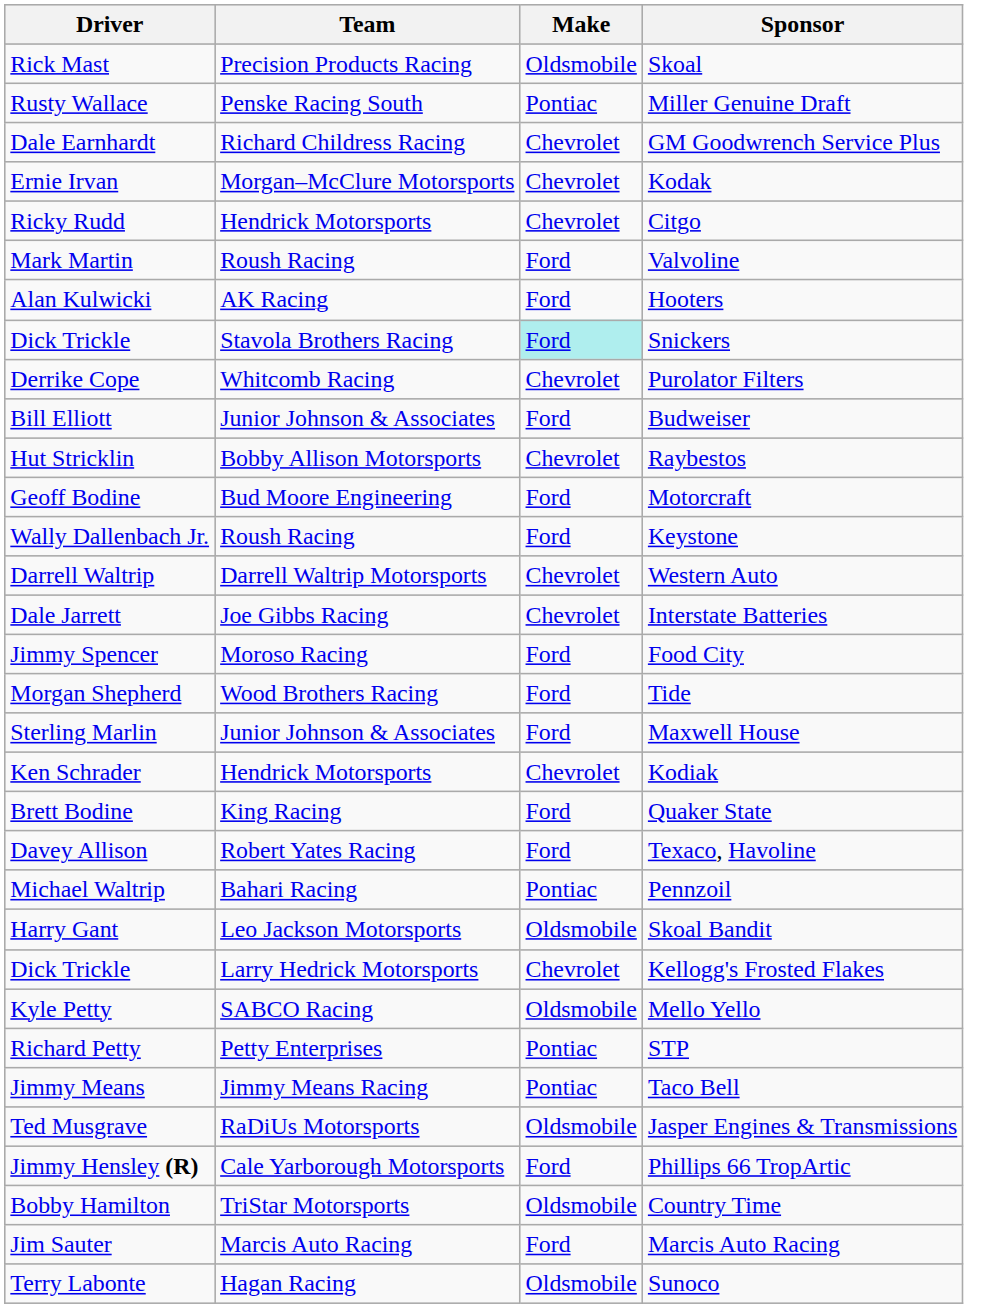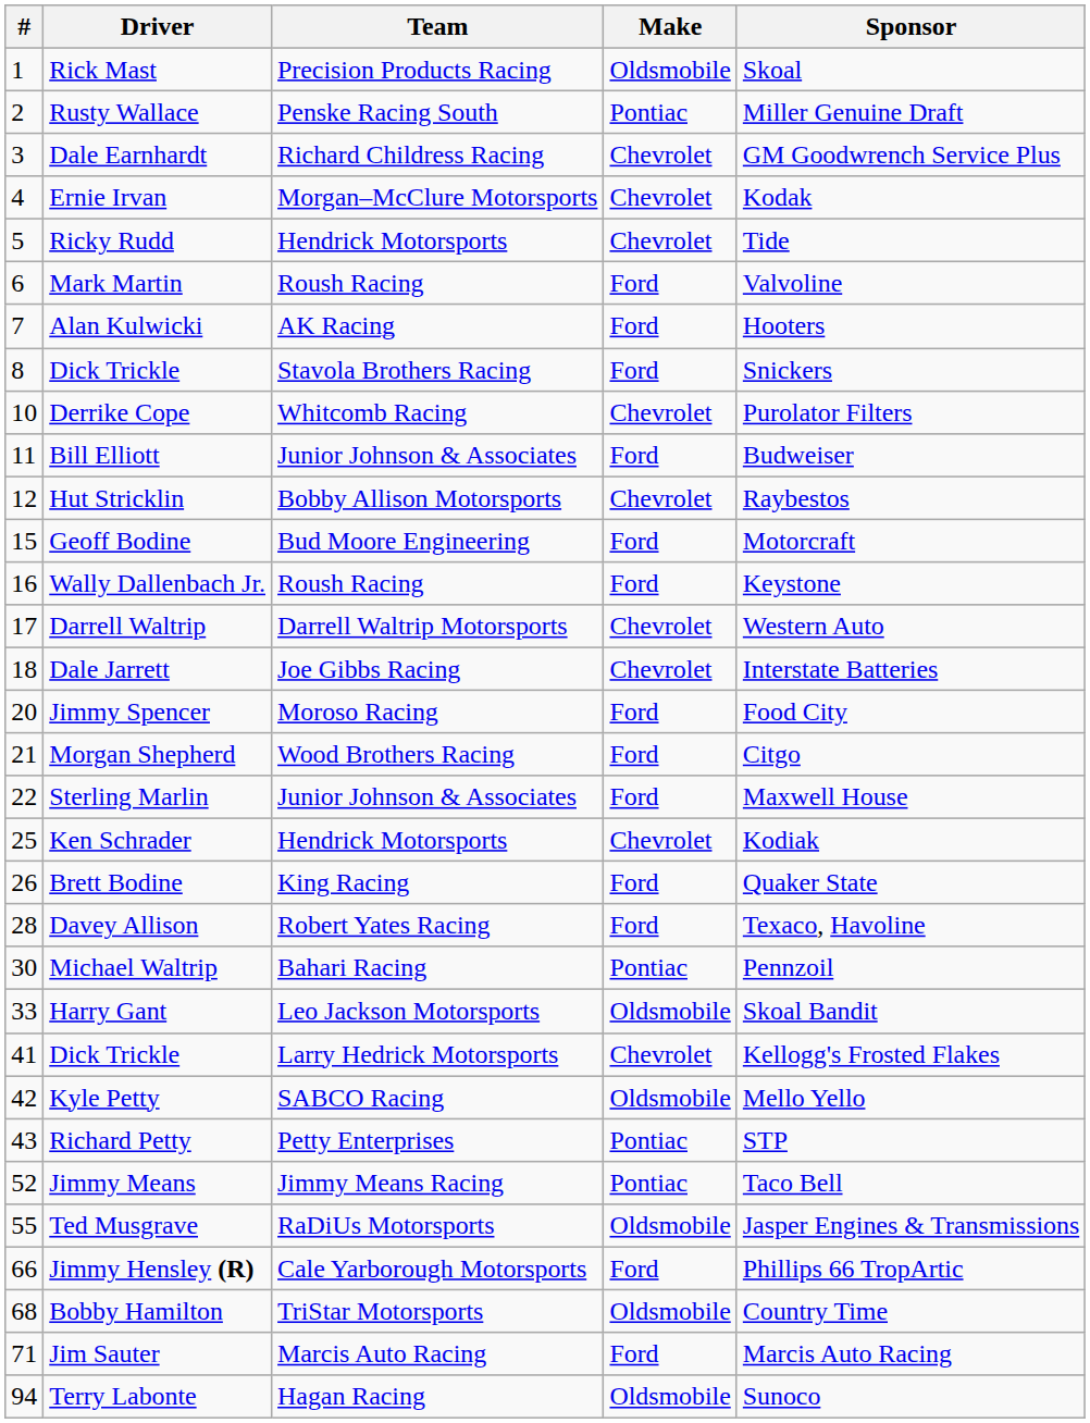 <table class="wikitable" style="font-size:95%">
 <tr>
+<th>#</th>
 <th>Driver</th>
 <th>Team</th>
 <th>Make</th>
 <th>Sponsor</th>
 </tr>
 <tr>
+<td>1</td>
 <td><a href='#'>Rick Mast</a></td>
 <td><a href='#'>Precision Products Racing</a></td>
 <td><a href='#'>Oldsmobile</a></td>
 <td><a href='#'>Skoal</a></td>
 </tr>
 <tr>
+<td>2</td>
 <td><a href='#'>Rusty Wallace</a></td>
 <td><a href='#'>Penske Racing South</a></td>
 <td><a href='#'>Pontiac</a></td>
 <td><a href='#'>Miller Genuine Draft</a></td>
 </tr>
 <tr>
+<td>3</td>
 <td><a href='#'>Dale Earnhardt</a></td>
 <td><a href='#'>Richard Childress Racing</a></td>
 <td><a href='#'>Chevrolet</a></td>
 <td><a href='#'>GM Goodwrench Service Plus</a></td>
 </tr>
 <tr>
+<td>4</td>
 <td><a href='#'>Ernie Irvan</a></td>
 <td><a href='#'>Morgan–McClure Motorsports</a></td>
 <td><a href='#'>Chevrolet</a></td>
 <td><a href='#'>Kodak</a></td>
 </tr>
 <tr>
+<td>5</td>
 <td><a href='#'>Ricky Rudd</a></td>
 <td><a href='#'>Hendrick Motorsports</a></td>
 <td><a href='#'>Chevrolet</a></td>
-<td><a href='#'>Citgo</a></td>
+<td><a href='#'>Tide</a></td>
 </tr>
 <tr>
+<td>6</td>
 <td><a href='#'>Mark Martin</a></td>
 <td><a href='#'>Roush Racing</a></td>
 <td><a href='#'>Ford</a></td>
 <td><a href='#'>Valvoline</a></td>
 </tr>
 <tr>
+<td>7</td>
 <td><a href='#'>Alan Kulwicki</a></td>
 <td><a href='#'>AK Racing</a></td>
 <td><a href='#'>Ford</a></td>
 <td><a href='#'>Hooters</a></td>
 </tr>
 <tr>
+<td>8</td>
 <td><a href='#'>Dick Trickle</a></td>
 <td><a href='#'>Stavola Brothers Racing</a></td>
-<td style="background: paleturquoise;"><a href='#'>Ford</a></td>
+<td><a href='#'>Ford</a></td>
 <td><a href='#'>Snickers</a></td>
 </tr>
 <tr>
+<td>10</td>
 <td><a href='#'>Derrike Cope</a></td>
 <td><a href='#'>Whitcomb Racing</a></td>
 <td><a href='#'>Chevrolet</a></td>
 <td><a href='#'>Purolator Filters</a></td>
 </tr>
 <tr>
+<td>11</td>
 <td><a href='#'>Bill Elliott</a></td>
 <td><a href='#'>Junior Johnson & Associates</a></td>
 <td><a href='#'>Ford</a></td>
 <td><a href='#'>Budweiser</a></td>
 </tr>
 <tr>
+<td>12</td>
 <td><a href='#'>Hut Stricklin</a></td>
 <td><a href='#'>Bobby Allison Motorsports</a></td>
 <td><a href='#'>Chevrolet</a></td>
 <td><a href='#'>Raybestos</a></td>
 </tr>
 <tr>
+<td>15</td>
 <td><a href='#'>Geoff Bodine</a></td>
 <td><a href='#'>Bud Moore Engineering</a></td>
 <td><a href='#'>Ford</a></td>
 <td><a href='#'>Motorcraft</a></td>
 </tr>
 <tr>
+<td>16</td>
 <td><a href='#'>Wally Dallenbach Jr.</a></td>
 <td><a href='#'>Roush Racing</a></td>
 <td><a href='#'>Ford</a></td>
 <td><a href='#'>Keystone</a></td>
 </tr>
 <tr>
+<td>17</td>
 <td><a href='#'>Darrell Waltrip</a></td>
 <td><a href='#'>Darrell Waltrip Motorsports</a></td>
 <td><a href='#'>Chevrolet</a></td>
 <td><a href='#'>Western Auto</a></td>
 </tr>
 <tr>
+<td>18</td>
 <td><a href='#'>Dale Jarrett</a></td>
 <td><a href='#'>Joe Gibbs Racing</a></td>
 <td><a href='#'>Chevrolet</a></td>
 <td><a href='#'>Interstate Batteries</a></td>
 </tr>
 <tr>
+<td>20</td>
 <td><a href='#'>Jimmy Spencer</a></td>
 <td><a href='#'>Moroso Racing</a></td>
 <td><a href='#'>Ford</a></td>
 <td><a href='#'>Food City</a></td>
 </tr>
 <tr>
+<td>21</td>
 <td><a href='#'>Morgan Shepherd</a></td>
 <td><a href='#'>Wood Brothers Racing</a></td>
 <td><a href='#'>Ford</a></td>
-<td><a href='#'>Tide</a></td>
+<td><a href='#'>Citgo</a></td>
 </tr>
 <tr>
+<td>22</td>
 <td><a href='#'>Sterling Marlin</a></td>
 <td><a href='#'>Junior Johnson & Associates</a></td>
 <td><a href='#'>Ford</a></td>
 <td><a href='#'>Maxwell House</a></td>
 </tr>
 <tr>
+<td>25</td>
 <td><a href='#'>Ken Schrader</a></td>
 <td><a href='#'>Hendrick Motorsports</a></td>
 <td><a href='#'>Chevrolet</a></td>
 <td><a href='#'>Kodiak</a></td>
 </tr>
 <tr>
+<td>26</td>
 <td><a href='#'>Brett Bodine</a></td>
 <td><a href='#'>King Racing</a></td>
 <td><a href='#'>Ford</a></td>
 <td><a href='#'>Quaker State</a></td>
 </tr>
 <tr>
+<td>28</td>
 <td><a href='#'>Davey Allison</a></td>
 <td><a href='#'>Robert Yates Racing</a></td>
 <td><a href='#'>Ford</a></td>
 <td><a href='#'>Texaco</a>, <a href='#'>Havoline</a></td>
 </tr>
 <tr>
+<td>30</td>
 <td><a href='#'>Michael Waltrip</a></td>
 <td><a href='#'>Bahari Racing</a></td>
 <td><a href='#'>Pontiac</a></td>
 <td><a href='#'>Pennzoil</a></td>
 </tr>
 <tr>
+<td>33</td>
 <td><a href='#'>Harry Gant</a></td>
 <td><a href='#'>Leo Jackson Motorsports</a></td>
 <td><a href='#'>Oldsmobile</a></td>
 <td><a href='#'>Skoal Bandit</a></td>
 </tr>
 <tr>
+<td>41</td>
 <td><a href='#'>Dick Trickle</a></td>
 <td><a href='#'>Larry Hedrick Motorsports</a></td>
 <td><a href='#'>Chevrolet</a></td>
 <td><a href='#'>Kellogg's Frosted Flakes</a></td>
 </tr>
 <tr>
+<td>42</td>
 <td><a href='#'>Kyle Petty</a></td>
 <td><a href='#'>SABCO Racing</a></td>
 <td><a href='#'>Oldsmobile</a></td>
 <td><a href='#'>Mello Yello</a></td>
 </tr>
 <tr>
+<td>43</td>
 <td><a href='#'>Richard Petty</a></td>
 <td><a href='#'>Petty Enterprises</a></td>
 <td><a href='#'>Pontiac</a></td>
 <td><a href='#'>STP</a></td>
 </tr>
 <tr>
+<td>52</td>
 <td><a href='#'>Jimmy Means</a></td>
 <td><a href='#'>Jimmy Means Racing</a></td>
 <td><a href='#'>Pontiac</a></td>
 <td><a href='#'>Taco Bell</a></td>
 </tr>
 <tr>
+<td>55</td>
 <td><a href='#'>Ted Musgrave</a></td>
 <td><a href='#'>RaDiUs Motorsports</a></td>
 <td><a href='#'>Oldsmobile</a></td>
 <td><a href='#'>Jasper Engines & Transmissions</a></td>
 </tr>
 <tr>
+<td>66</td>
 <td><a href='#'>Jimmy Hensley</a> <strong>(R)</strong></td>
 <td><a href='#'>Cale Yarborough Motorsports</a></td>
 <td><a href='#'>Ford</a></td>
 <td><a href='#'>Phillips 66 TropArtic</a></td>
 </tr>
 <tr>
+<td>68</td>
 <td><a href='#'>Bobby Hamilton</a></td>
 <td><a href='#'>TriStar Motorsports</a></td>
 <td><a href='#'>Oldsmobile</a></td>
 <td><a href='#'>Country Time</a></td>
 </tr>
 <tr>
+<td>71</td>
 <td><a href='#'>Jim Sauter</a></td>
 <td><a href='#'>Marcis Auto Racing</a></td>
 <td><a href='#'>Ford</a></td>
 <td><a href='#'>Marcis Auto Racing</a></td>
 </tr>
 <tr>
+<td>94</td>
 <td><a href='#'>Terry Labonte</a></td>
 <td><a href='#'>Hagan Racing</a></td>
 <td><a href='#'>Oldsmobile</a></td>
 <td><a href='#'>Sunoco</a></td>
 </tr>
 </table>
